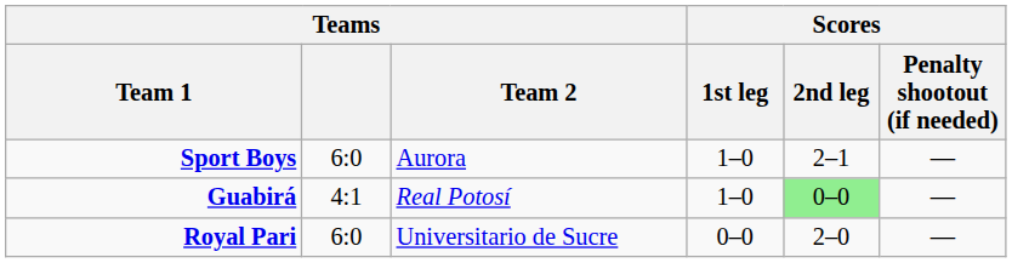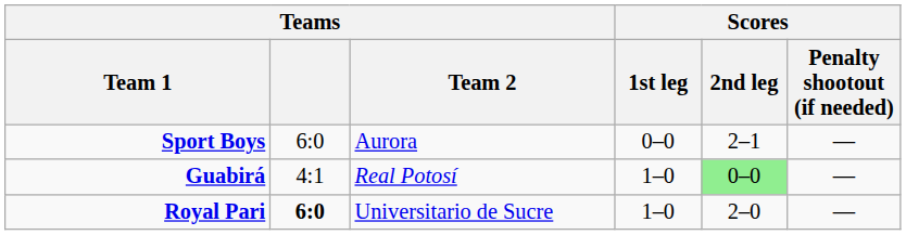 <table class="wikitable" style="text-align: center;">
 <tr>
 <th colspan=3>Teams</th>
 <th colspan=3>Scores</th>
 </tr>
 <tr>
 <th width="185">Team 1</th>
 <th width="50"></th>
 <th width="185">Team 2</th>
 <th width="55">1st leg</th>
 <th width="55">2nd leg</th>
 <th width="75">Penalty shootout (if needed)</th>
 </tr>
 <tr>
 <td align=right><strong><a href='#'>Sport Boys</a></strong></td>
 <td>6:0</td>
 <td align=left><a href='#'>Aurora</a></td>
-<td>1–0</td>
+<td>0–0</td>
 <td>2–1</td>
 <td>—</td>
 </tr>
 <tr>
 <td align=right><strong><a href='#'>Guabirá</a></strong></td>
 <td>4:1</td>
 <td align=left><em><a href='#'>Real Potosí</a></em></td>
 <td>1–0</td>
 <td style="background: lightgreen;">0–0</td>
 <td>—</td>
 </tr>
 <tr>
 <td align=right><strong><a href='#'>Royal Pari</a></strong></td>
-<td>6:0</td>
+<td><strong>6:0</strong></td>
 <td align=left><a href='#'>Universitario de Sucre</a></td>
-<td>0–0</td>
+<td>1–0</td>
 <td>2–0</td>
 <td>—</td>
 </tr>
 </table>
